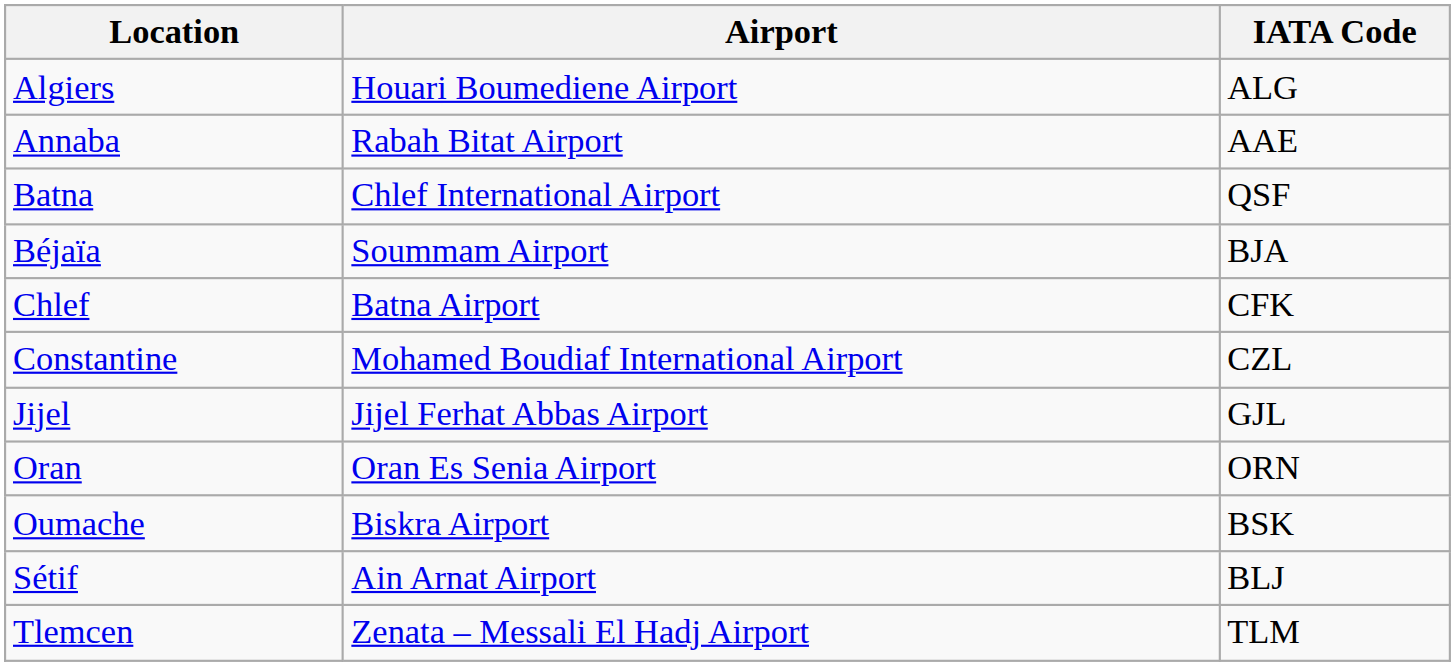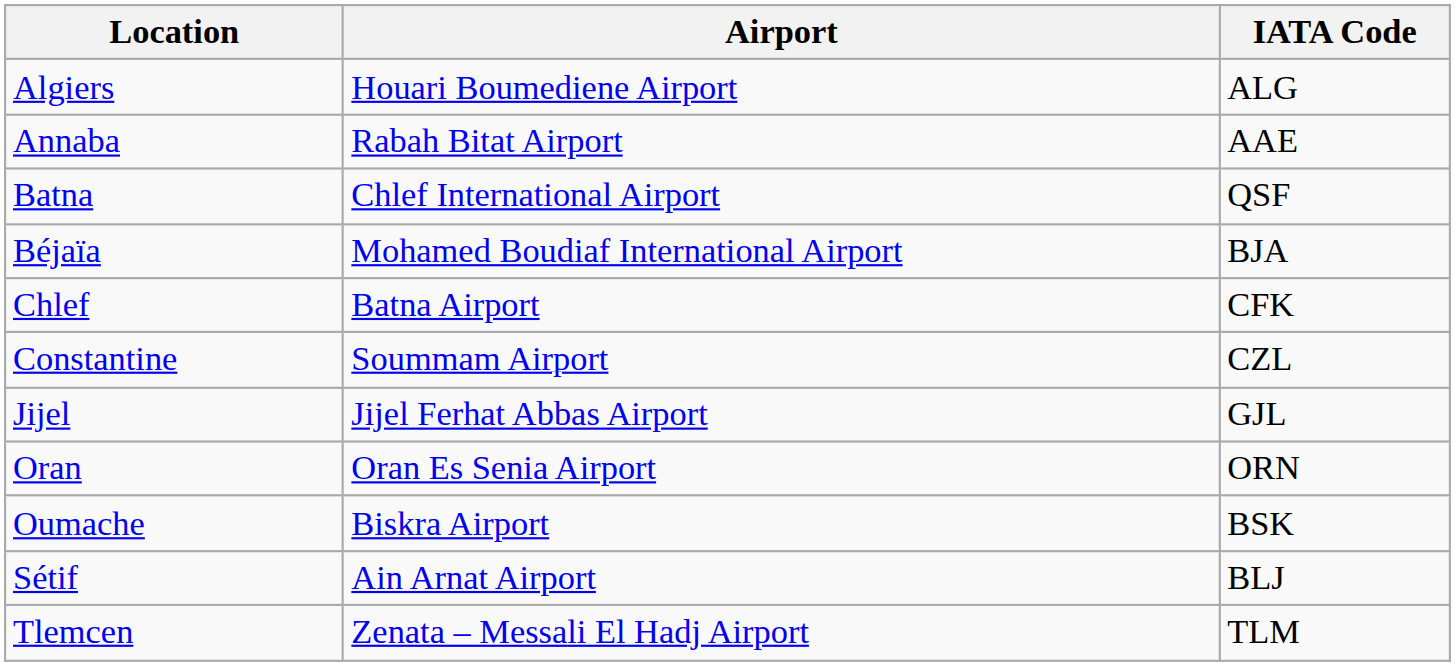 <table class="wikitable">
 <tr>
 <th scope="col" style="width:150px;"><strong>Location</strong></th>
 <th scope="col" style="width:400px;"><strong>Airport</strong></th>
 <th scope="col" style="width:100px;"><strong>IATA Code</strong></th>
 </tr>
 <tr>
 <td><a href='#'>Algiers</a></td>
 <td><a href='#'>Houari Boumediene Airport</a></td>
 <td>ALG</td>
 </tr>
 <tr>
 <td><a href='#'>Annaba</a></td>
 <td><a href='#'>Rabah Bitat Airport</a></td>
 <td>AAE</td>
 </tr>
 <tr>
 <td><a href='#'>Batna</a></td>
 <td><a href='#'>Chlef International Airport</a></td>
 <td>QSF</td>
 </tr>
 <tr>
 <td><a href='#'>Béjaïa</a></td>
-<td><a href='#'>Soummam Airport</a></td>
+<td><a href='#'>Mohamed Boudiaf International Airport</a></td>
 <td>BJA</td>
 </tr>
 <tr>
 <td><a href='#'>Chlef</a></td>
 <td><a href='#'>Batna Airport</a></td>
 <td>CFK</td>
 </tr>
 <tr>
 <td><a href='#'>Constantine</a></td>
-<td><a href='#'>Mohamed Boudiaf International Airport</a></td>
+<td><a href='#'>Soummam Airport</a></td>
 <td>CZL</td>
 </tr>
 <tr>
 <td><a href='#'>Jijel</a></td>
 <td><a href='#'>Jijel Ferhat Abbas Airport</a></td>
 <td>GJL</td>
 </tr>
 <tr>
 <td><a href='#'>Oran</a></td>
 <td><a href='#'>Oran Es Senia Airport</a></td>
 <td>ORN</td>
 </tr>
 <tr>
 <td><a href='#'>Oumache</a></td>
 <td><a href='#'>Biskra Airport</a></td>
 <td>BSK</td>
 </tr>
 <tr>
 <td><a href='#'>Sétif</a></td>
 <td><a href='#'>Ain Arnat Airport</a></td>
 <td>BLJ</td>
 </tr>
 <tr>
 <td><a href='#'>Tlemcen</a></td>
 <td><a href='#'>Zenata – Messali El Hadj Airport</a></td>
 <td>TLM</td>
 </tr>
 </table>
